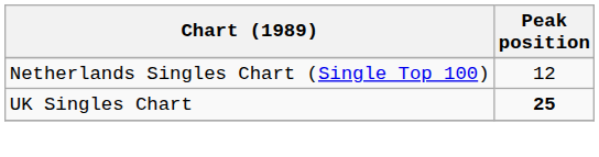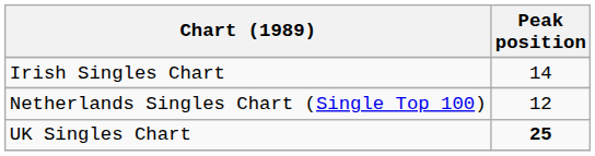 <table class="wikitable sortable">
 <tr>
 <th>Chart (1989)</th>
 <th>Peak<br>position</th>
 </tr>
 <tr>
+</tr>
+<tr>
+<td>Irish Singles Chart</td>
+<td align="center">14</td>
 </tr>
 <tr>
 </tr>
 <tr>
 <td>Netherlands Singles Chart (<a href='#'>Single Top 100</a>)</td>
 <td align="center">12</td>
 </tr>
 <tr>
 <td>UK Singles Chart</td>
 <td align="center"><strong>25</strong></td>
 </tr>
 <tr>
 </tr>
 </table>
